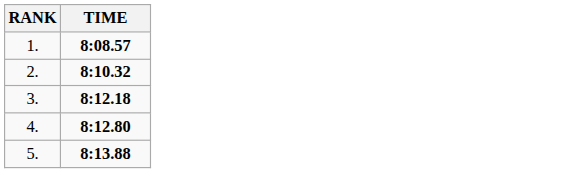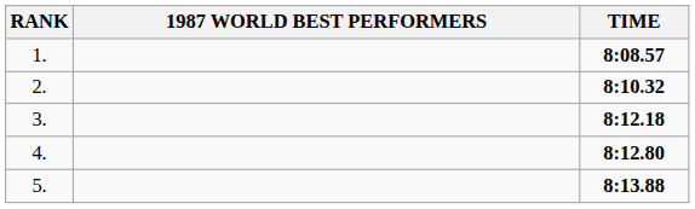 <table class="wikitable" style="border-collapse: collapse; font-size: 90%;">
 <tr>
 <th>RANK</th>
+<th align="center" style="width: 25em">1987 WORLD BEST PERFORMERS</th>
 <th align="center" style="width: 5em">TIME</th>
 </tr>
 <tr>
 <td align="center">1.</td>
+<td></td>
 <td align="center"><strong>8:08.57</strong></td>
 </tr>
 <tr>
 <td align="center">2.</td>
+<td></td>
 <td align="center"><strong>8:10.32</strong></td>
 </tr>
 <tr>
 <td align="center">3.</td>
+<td></td>
 <td align="center"><strong>8:12.18</strong></td>
 </tr>
 <tr>
 <td align="center">4.</td>
+<td></td>
 <td align="center"><strong>8:12.80</strong></td>
 </tr>
 <tr>
 <td align="center">5.</td>
+<td></td>
 <td align="center"><strong>8:13.88</strong></td>
 </tr>
 </table>
